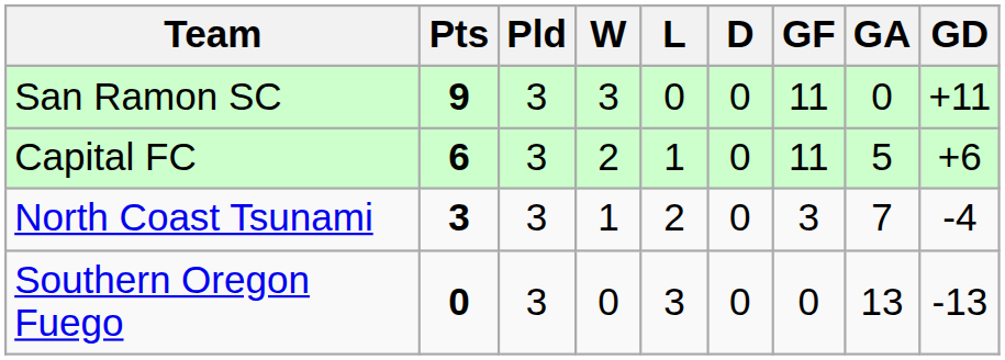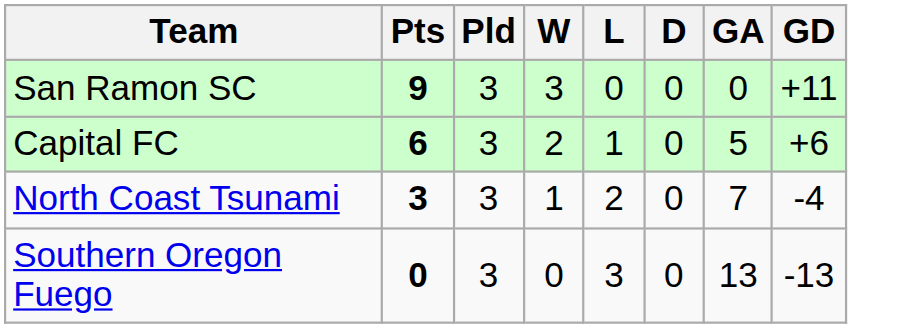 <table class="wikitable" style="text-align: center;">
 <tr>
 <th style="width:165px;">Team</th>
 <th width="20">Pts</th>
 <th width="20">Pld</th>
 <th width="20">W</th>
 <th width="20">L</th>
 <th width="20">D</th>
-<th width="20">GF</th>
 <th width="20">GA</th>
 <th width="20">GD</th>
 </tr>
 <tr bgcolor=#ccffcc>
 <td style="text-align:left;">San Ramon SC</td>
 <td><strong>9</strong></td>
 <td>3</td>
 <td>3</td>
 <td>0</td>
 <td>0</td>
-<td>11</td>
 <td>0</td>
 <td>+11</td>
 </tr>
 <tr bgcolor=#ccffcc>
 <td style="text-align:left;">Capital FC</td>
 <td><strong>6</strong></td>
 <td>3</td>
 <td>2</td>
 <td>1</td>
 <td>0</td>
-<td>11</td>
 <td>5</td>
 <td>+6</td>
 </tr>
 <tr>
 <td style="text-align:left;"><a href='#'>North Coast Tsunami</a></td>
 <td><strong>3</strong></td>
 <td>3</td>
 <td>1</td>
 <td>2</td>
 <td>0</td>
-<td>3</td>
 <td>7</td>
 <td>-4</td>
 </tr>
 <tr>
 <td style="text-align:left;"><a href='#'>Southern Oregon Fuego</a></td>
 <td><strong>0</strong></td>
 <td>3</td>
 <td>0</td>
 <td>3</td>
 <td>0</td>
-<td>0</td>
 <td>13</td>
 <td>-13</td>
 </tr>
 </table>
